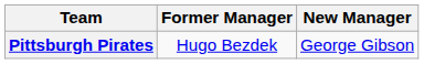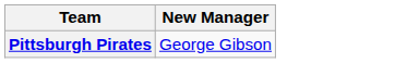 <table class="wikitable plainrowheaders" style="text-align:center;">
 <tr>
 <th>Team</th>
-<th>Former Manager</th>
 <th>New Manager</th>
 </tr>
 <tr>
 <th scope="row" style="text-align:center;"><a href='#'>Pittsburgh Pirates</a></th>
-<td><a href='#'>Hugo Bezdek</a></td>
 <td><a href='#'>George Gibson</a></td>
 </tr>
 </table>
